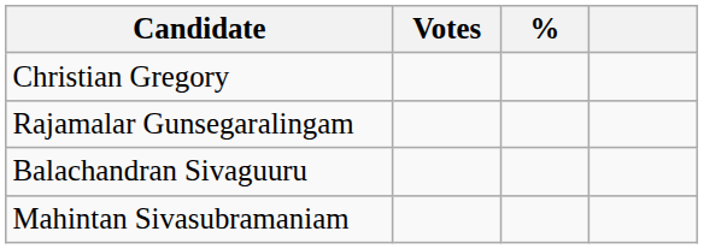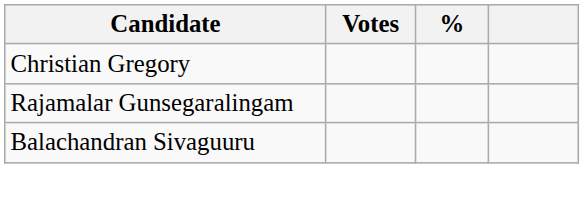 <table class="wikitable" border="1" style="text-align:right;">
 <tr>
 <th align=left width="200">Candidate</th>
 <th align=left width="50">Votes</th>
 <th align=left width="40">%</th>
 <th align=left width="50"></th>
 </tr>
 <tr>
 <td align=left>Christian Gregory</td>
 <td></td>
 <td></td>
 <td></td>
 </tr>
 <tr>
 <td align=left>Rajamalar Gunsegaralingam</td>
 <td></td>
 <td></td>
 <td></td>
 </tr>
 <tr>
 <td align=left>Balachandran Sivaguuru</td>
 <td></td>
 <td></td>
 <td></td>
 </tr>
-<tr>
-<td align=left>Mahintan Sivasubramaniam</td>
-<td></td>
-<td></td>
-<td></td>
-</tr>
 </table>
